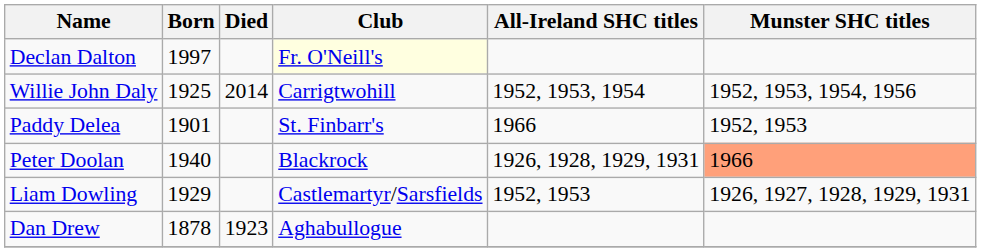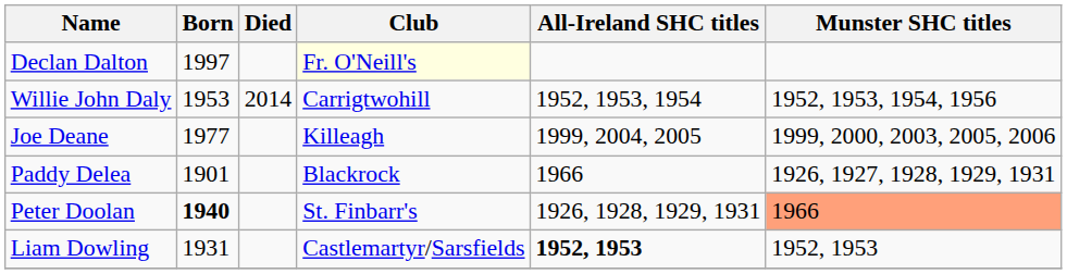 <table align=top class="wikitable">
 <tr>
 <th>Name</th>
 <th>Born</th>
 <th>Died</th>
 <th width=80>Club</th>
 <th colspan=1>All-Ireland SHC titles</th>
 <th colspan=1>Munster SHC titles</th>
 </tr>
 <tr>
 <td><a href='#'>Declan Dalton</a></td>
 <td>1997</td>
 <td></td>
 <td style="background: lightyellow;"><a href='#'>Fr. O'Neill's</a></td>
 <td></td>
 <td></td>
 </tr>
 <tr>
 <td><a href='#'>Willie John Daly</a></td>
-<td>1925</td>
+<td>1953</td>
 <td>2014</td>
 <td><a href='#'>Carrigtwohill</a></td>
 <td>1952, 1953, 1954</td>
 <td>1952, 1953, 1954, 1956</td>
 </tr>
 <tr>
+<td><a href='#'>Joe Deane</a></td>
+<td>1977</td>
+<td></td>
+<td><a href='#'>Killeagh</a></td>
+<td>1999, 2004, 2005</td>
+<td>1999, 2000, 2003, 2005, 2006</td>
+</tr>
+<tr>
 <td><a href='#'>Paddy Delea</a></td>
 <td>1901</td>
 <td></td>
-<td><a href='#'>St. Finbarr's</a></td>
+<td><a href='#'>Blackrock</a></td>
 <td>1966</td>
-<td>1952, 1953</td>
+<td>1926, 1927, 1928, 1929, 1931</td>
 </tr>
 <tr>
 <td><a href='#'>Peter Doolan</a></td>
-<td>1940</td>
+<td><strong>1940</strong></td>
 <td></td>
-<td><a href='#'>Blackrock</a></td>
+<td><a href='#'>St. Finbarr's</a></td>
 <td>1926, 1928, 1929, 1931</td>
 <td style="background: lightsalmon;">1966</td>
 </tr>
 <tr>
 <td><a href='#'>Liam Dowling</a></td>
-<td>1929</td>
+<td>1931</td>
 <td></td>
 <td><a href='#'>Castlemartyr</a>/<a href='#'>Sarsfields</a></td>
+<td><strong>1952, 1953</strong></td>
 <td>1952, 1953</td>
-<td>1926, 1927, 1928, 1929, 1931</td>
-</tr>
-<tr>
-<td><a href='#'>Dan Drew</a></td>
-<td>1878</td>
-<td>1923</td>
-<td><a href='#'>Aghabullogue</a></td>
-<td></td>
-<td></td>
 </tr>
 <tr>
 </tr>
 </table>
